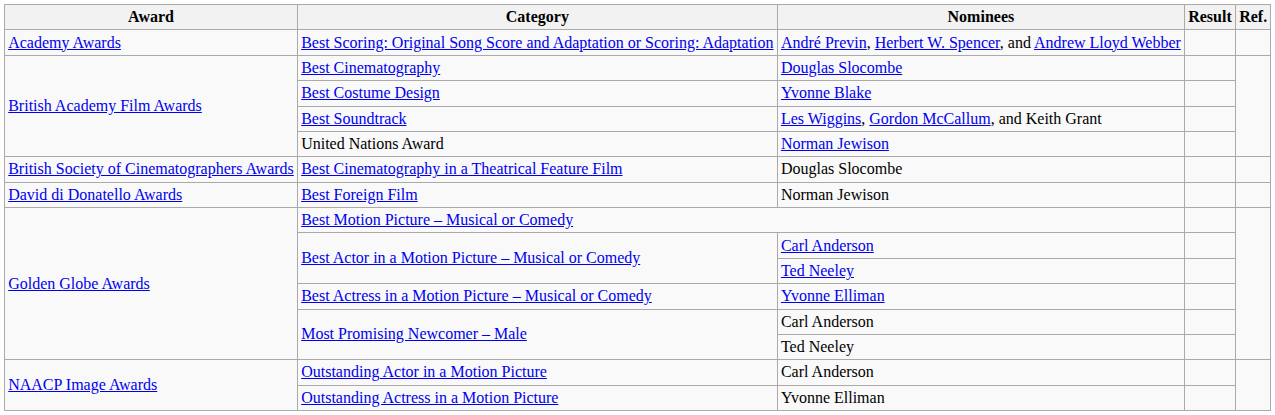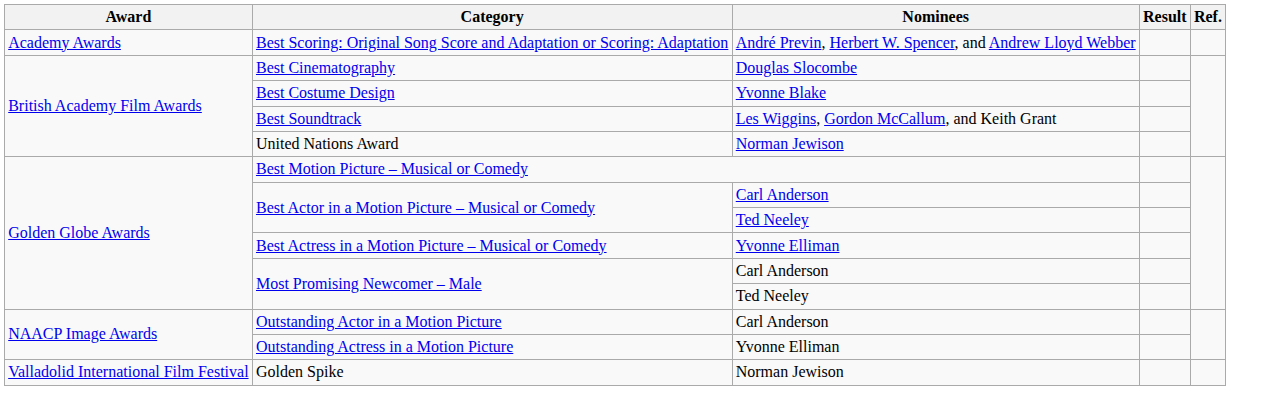 <table class="wikitable plainrowheaders">
 <tr>
 <th>Award</th>
 <th>Category</th>
 <th>Nominees</th>
 <th>Result</th>
 <th>Ref.</th>
 </tr>
 <tr>
 <td><a href='#'>Academy Awards</a></td>
 <td><a href='#'>Best Scoring: Original Song Score and Adaptation or Scoring: Adaptation</a></td>
 <td><a href='#'>André Previn</a>, <a href='#'>Herbert W. Spencer</a>, and <a href='#'>Andrew Lloyd Webber</a></td>
 <td></td>
 <td align="center"></td>
 </tr>
 <tr>
 <td rowspan="4"><a href='#'>British Academy Film Awards</a></td>
 <td><a href='#'>Best Cinematography</a></td>
 <td><a href='#'>Douglas Slocombe</a></td>
 <td></td>
 <td align="center" rowspan="4"></td>
 </tr>
 <tr>
 <td><a href='#'>Best Costume Design</a></td>
 <td><a href='#'>Yvonne Blake</a></td>
 <td></td>
 </tr>
 <tr>
 <td><a href='#'>Best Soundtrack</a></td>
 <td><a href='#'>Les Wiggins</a>, <a href='#'>Gordon McCallum</a>, and Keith Grant</td>
 <td></td>
 </tr>
 <tr>
 <td>United Nations Award</td>
 <td><a href='#'>Norman Jewison</a></td>
 <td></td>
-</tr>
-<tr>
-<td><a href='#'>British Society of Cinematographers Awards</a></td>
-<td><a href='#'>Best Cinematography in a Theatrical Feature Film</a></td>
-<td>Douglas Slocombe</td>
-<td></td>
-<td align="center"></td>
-</tr>
-<tr>
-<td><a href='#'>David di Donatello Awards</a></td>
-<td><a href='#'>Best Foreign Film</a></td>
-<td>Norman Jewison</td>
-<td></td>
-<td align="center"></td>
 </tr>
 <tr>
 <td rowspan="6"><a href='#'>Golden Globe Awards</a></td>
 <td colspan="2"><a href='#'>Best Motion Picture – Musical or Comedy</a></td>
 <td></td>
 <td align="center" rowspan="6"></td>
 </tr>
 <tr>
 <td rowspan="2"><a href='#'>Best Actor in a Motion Picture – Musical or Comedy</a></td>
 <td><a href='#'>Carl Anderson</a></td>
 <td></td>
 </tr>
 <tr>
 <td><a href='#'>Ted Neeley</a></td>
 <td></td>
 </tr>
 <tr>
 <td><a href='#'>Best Actress in a Motion Picture – Musical or Comedy</a></td>
 <td><a href='#'>Yvonne Elliman</a></td>
 <td></td>
 </tr>
 <tr>
 <td rowspan="2"><a href='#'>Most Promising Newcomer – Male</a></td>
 <td>Carl Anderson</td>
 <td></td>
 </tr>
 <tr>
 <td>Ted Neeley</td>
 <td></td>
 </tr>
 <tr>
 <td rowspan="2"><a href='#'>NAACP Image Awards</a></td>
 <td><a href='#'>Outstanding Actor in a Motion Picture</a></td>
 <td>Carl Anderson</td>
 <td></td>
 <td align="center" rowspan="2"></td>
 </tr>
 <tr>
 <td><a href='#'>Outstanding Actress in a Motion Picture</a></td>
 <td>Yvonne Elliman</td>
 <td></td>
 </tr>
+<tr>
+<td><a href='#'>Valladolid International Film Festival</a></td>
+<td>Golden Spike</td>
+<td>Norman Jewison</td>
+<td></td>
+<td align="center"></td>
+</tr>
 </table>
